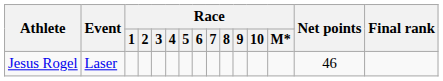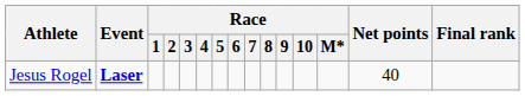 <table class="wikitable" style="font-size:90%">
 <tr>
 <th rowspan="2">Athlete</th>
 <th rowspan="2">Event</th>
 <th colspan=11>Race</th>
 <th rowspan=2>Net points</th>
 <th rowspan=2>Final rank</th>
 </tr>
 <tr style="font-size:95%">
 <th>1</th>
 <th>2</th>
 <th>3</th>
 <th>4</th>
 <th>5</th>
 <th>6</th>
 <th>7</th>
 <th>8</th>
 <th>9</th>
 <th>10</th>
 <th>M*</th>
 </tr>
 <tr align=center>
 <td align=left><a href='#'>Jesus Rogel</a></td>
-<td align=left><a href='#'>Laser</a></td>
+<td align=left><strong><a href='#'>Laser</a></strong></td>
 <td></td>
 <td></td>
 <td></td>
 <td></td>
 <td></td>
 <td></td>
 <td></td>
 <td></td>
 <td></td>
 <td></td>
 <td></td>
-<td>46</td>
+<td>40</td>
 <td></td>
 </tr>
 </table>
